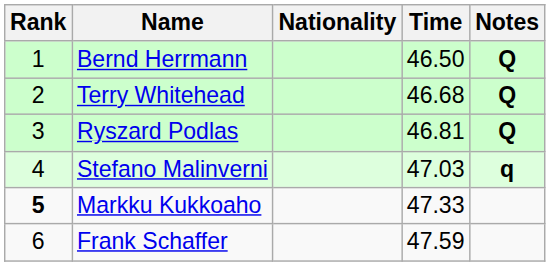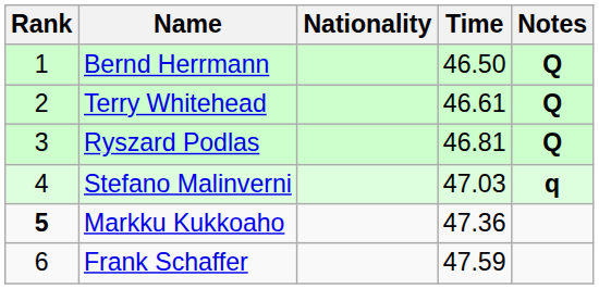 <table class="wikitable sortable" style="text-align:center">
 <tr>
 <th>Rank</th>
 <th>Name</th>
 <th>Nationality</th>
 <th>Time</th>
 <th>Notes</th>
 </tr>
 <tr bgcolor=ccffcc>
 <td>1</td>
 <td align=left><a href='#'>Bernd Herrmann</a></td>
 <td align=left></td>
 <td>46.50</td>
 <td><strong>Q</strong></td>
 </tr>
 <tr bgcolor=ccffcc>
 <td>2</td>
 <td align=left><a href='#'>Terry Whitehead</a></td>
 <td align=left></td>
-<td>46.68</td>
+<td>46.61</td>
 <td><strong>Q</strong></td>
 </tr>
 <tr bgcolor=ccffcc>
 <td>3</td>
 <td align=left><a href='#'>Ryszard Podlas</a></td>
 <td align=left></td>
 <td>46.81</td>
 <td><strong>Q</strong></td>
 </tr>
 <tr bgcolor=ddffdd>
 <td>4</td>
 <td align=left><a href='#'>Stefano Malinverni</a></td>
 <td align=left></td>
 <td>47.03</td>
 <td><strong>q</strong></td>
 </tr>
 <tr>
 <td><strong>5</strong></td>
 <td align=left><a href='#'>Markku Kukkoaho</a></td>
 <td align=left></td>
-<td>47.33</td>
+<td>47.36</td>
 <td></td>
 </tr>
 <tr>
 <td>6</td>
 <td align=left><a href='#'>Frank Schaffer</a></td>
 <td align=left></td>
 <td>47.59</td>
 <td></td>
 </tr>
 </table>
